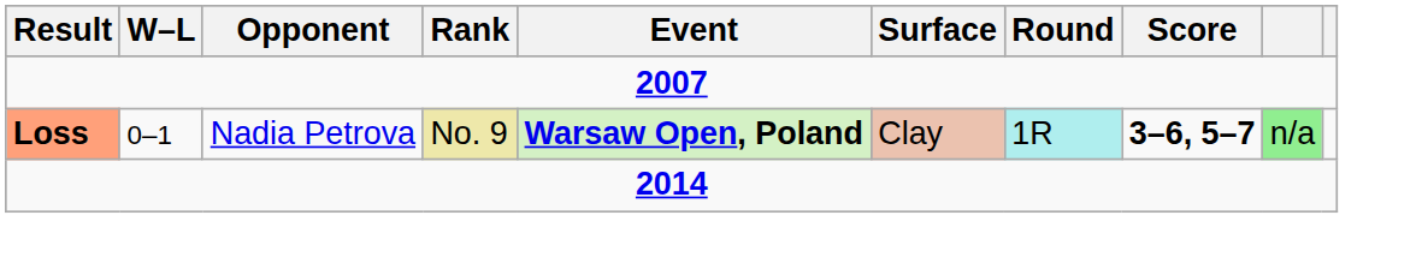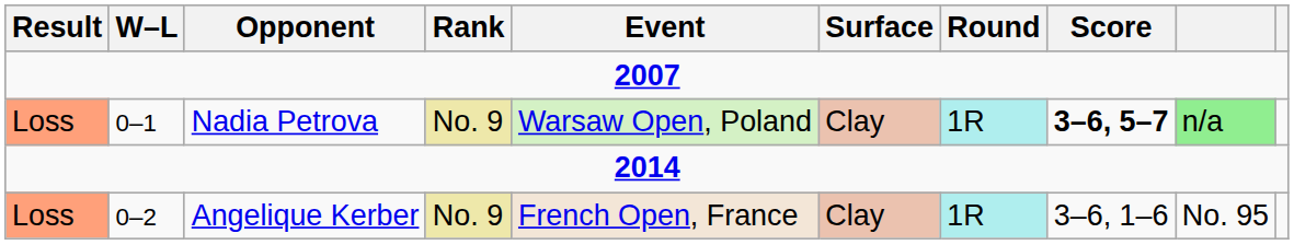 <table class="wikitable sortable">
 <tr>
 <th>Result</th>
 <th class=unsortable>W–L</th>
 <th>Opponent</th>
 <th>Rank</th>
 <th>Event</th>
 <th>Surface</th>
 <th>Round</th>
 <th class=unsortable>Score</th>
 <th></th>
 <th></th>
 </tr>
 <tr>
 <td colspan="10" align=center><strong><a href='#'>2007</a></strong></td>
 </tr>
 <tr>
-<td bgcolor="ffa07a"><strong>Loss</strong></td>
+<td bgcolor="ffa07a">Loss</td>
 <td><small>0–1</small></td>
 <td> <a href='#'>Nadia Petrova</a></td>
 <td bgcolor="eee8aa">No. 9</td>
-<td bgcolor="d4f1c5"><strong><a href='#'>Warsaw Open</a>, Poland</strong></td>
+<td bgcolor="d4f1c5"><a href='#'>Warsaw Open</a>, Poland</td>
 <td bgcolor="#ebc2af">Clay</td>
 <td bgcolor="afeeee">1R</td>
 <td><strong>3–6, 5–7</strong></td>
 <td style="background: lightgreen;">n/a</td>
 <td></td>
 </tr>
 <tr>
 <td colspan="10" style="text-align:center"><strong><a href='#'>2014</a></strong></td>
 </tr>
+<tr>
+<td bgcolor="ffa07a">Loss</td>
+<td><small>0–2</small></td>
+<td> <a href='#'>Angelique Kerber</a></td>
+<td bgcolor="eee8aa">No. 9</td>
+<td bgcolor="f3e6d7"><a href='#'>French Open</a>, France</td>
+<td bgcolor="ebc2af">Clay</td>
+<td bgcolor="afeeee">1R</td>
+<td>3–6, 1–6</td>
+<td>No. 95</td>
+<td></td>
+</tr>
 </table>
